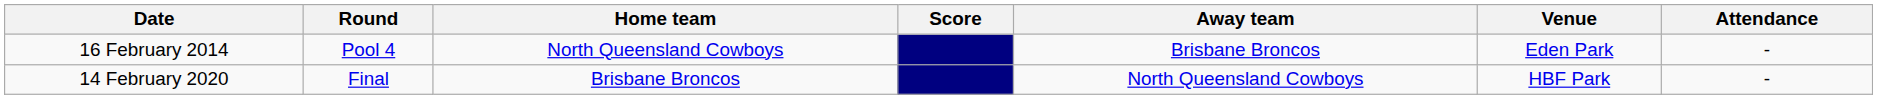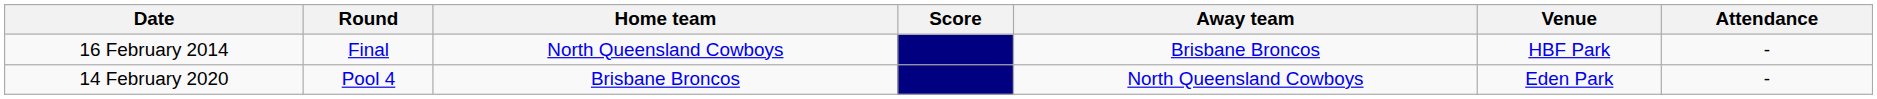 <table class="wikitable" style="text-align:center;" width="100%">
 <tr>
 <th>Date</th>
 <th>Round</th>
 <th>Home team</th>
 <th>Score</th>
 <th>Away team</th>
 <th>Venue</th>
 <th>Attendance</th>
 </tr>
 <tr>
 <td>16 February 2014</td>
-<td><a href='#'>Pool 4</a></td>
+<td><a href='#'>Final</a></td>
 <td> <a href='#'>North Queensland Cowboys</a></td>
 <td style="background:navy"></td>
 <td> <a href='#'>Brisbane Broncos</a></td>
-<td><a href='#'>Eden Park</a></td>
+<td><a href='#'>HBF Park</a></td>
 <td>-</td>
 </tr>
 <tr>
 <td>14 February 2020</td>
-<td><a href='#'>Final</a></td>
+<td><a href='#'>Pool 4</a></td>
 <td> <a href='#'>Brisbane Broncos</a></td>
 <td style="background:navy"></td>
 <td> <a href='#'>North Queensland Cowboys</a></td>
-<td><a href='#'>HBF Park</a></td>
+<td><a href='#'>Eden Park</a></td>
 <td>-</td>
 </tr>
 </table>
